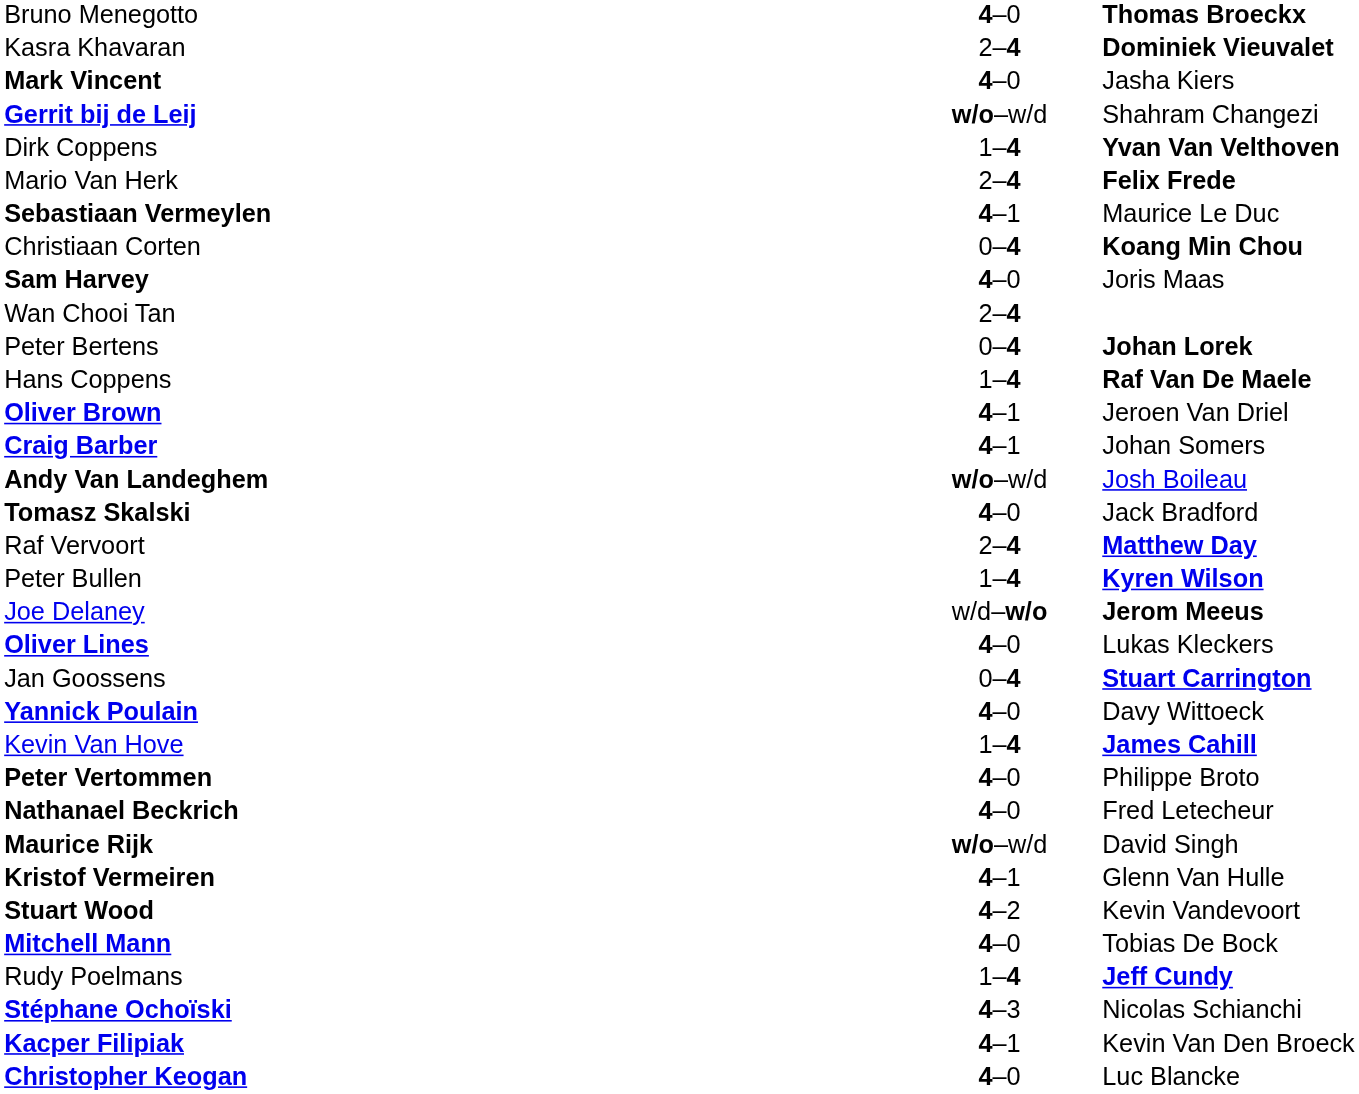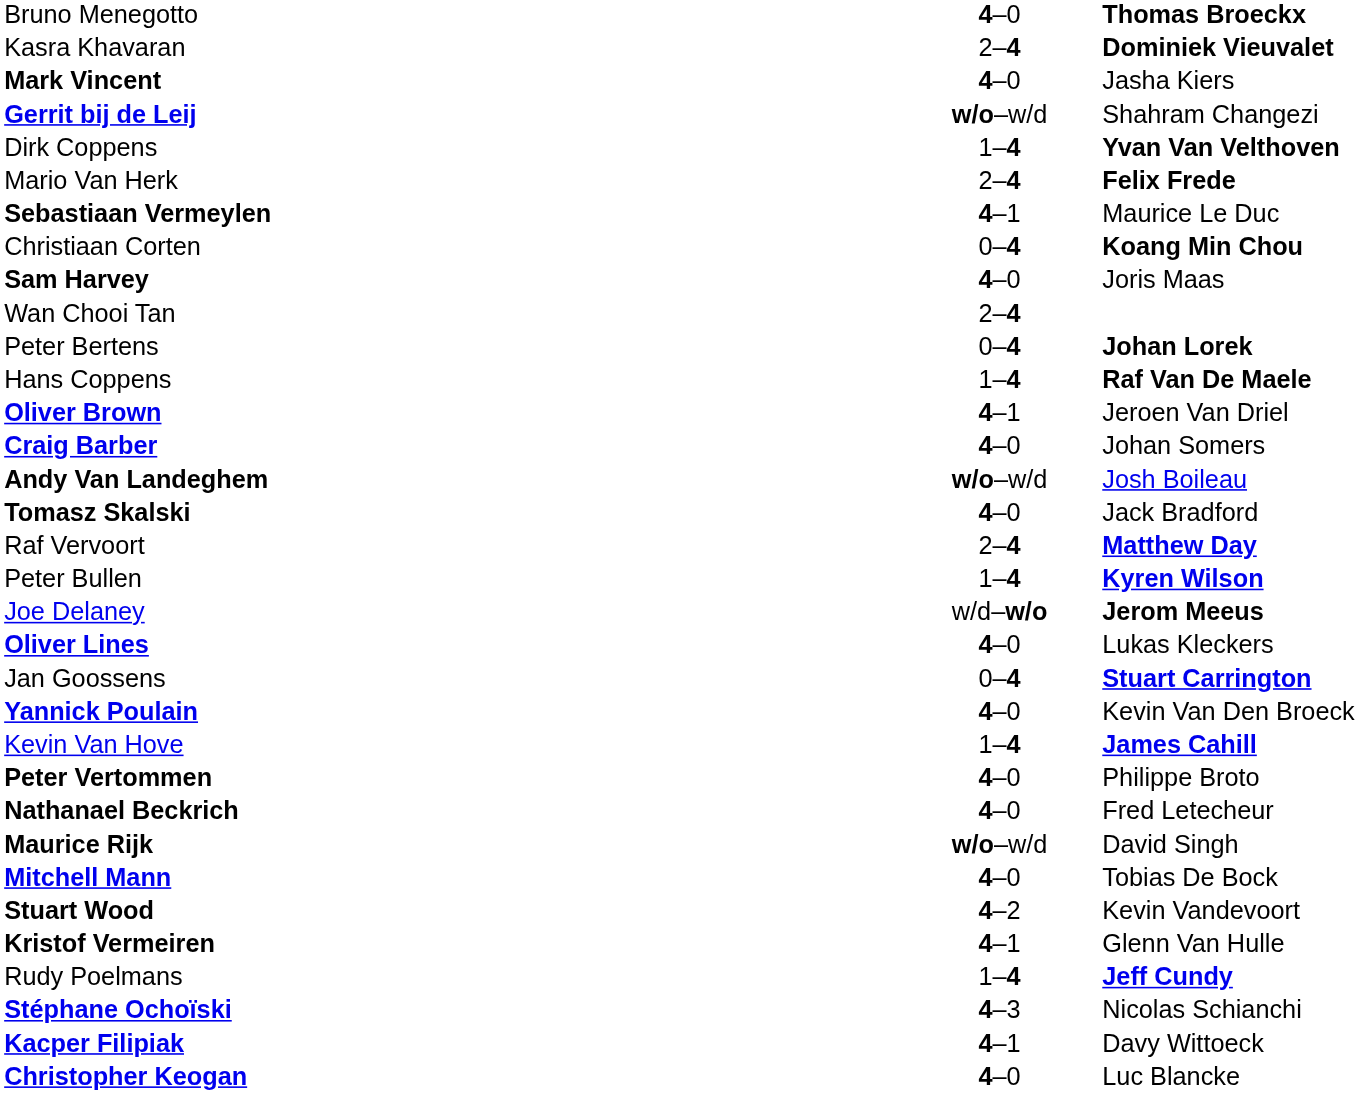 <table width="100%" cellspacing="1">
 <tr>
 <th width=45%></th>
 <th width=10%></th>
 <th width=45%></th>
 </tr>
 <tr>
 <td> Bruno Menegotto</td>
 <td align="center"><strong>4</strong>–0</td>
 <td> <strong>Thomas Broeckx</strong></td>
 </tr>
 <tr>
 <td> Kasra Khavaran</td>
 <td align="center">2–<strong>4</strong></td>
 <td> <strong>Dominiek Vieuvalet</strong></td>
 </tr>
 <tr>
 <td> <strong>Mark Vincent</strong></td>
 <td align="center"><strong>4</strong>–0</td>
 <td> Jasha Kiers</td>
 </tr>
 <tr>
 <td> <strong><a href='#'>Gerrit bij de Leij</a></strong></td>
 <td align="center"><strong>w/o</strong>–w/d</td>
 <td> Shahram Changezi</td>
 </tr>
 <tr>
 <td> Dirk Coppens</td>
 <td align="center">1–<strong>4</strong></td>
 <td> <strong>Yvan Van Velthoven</strong></td>
 </tr>
 <tr>
 <td> Mario Van Herk</td>
 <td align="center">2–<strong>4</strong></td>
 <td> <strong>Felix Frede</strong></td>
 </tr>
 <tr>
 <td> <strong>Sebastiaan Vermeylen</strong></td>
 <td align="center"><strong>4</strong>–1</td>
 <td> Maurice Le Duc</td>
 </tr>
 <tr>
 <td> Christiaan Corten</td>
 <td align="center">0–<strong>4</strong></td>
 <td> <strong>Koang Min Chou</strong></td>
 </tr>
 <tr>
 <td> <strong>Sam Harvey</strong></td>
 <td align="center"><strong>4</strong>–0</td>
 <td> Joris Maas</td>
 </tr>
 <tr>
 <td> Wan Chooi Tan</td>
 <td align="center">2–<strong>4</strong></td>
 <td></td>
 </tr>
 <tr>
 <td> Peter Bertens</td>
 <td align="center">0–<strong>4</strong></td>
 <td> <strong>Johan Lorek</strong></td>
 </tr>
 <tr>
 <td> Hans Coppens</td>
 <td align="center">1–<strong>4</strong></td>
 <td> <strong>Raf Van De Maele</strong></td>
 </tr>
 <tr>
 <td> <strong><a href='#'>Oliver Brown</a></strong></td>
 <td align="center"><strong>4</strong>–1</td>
 <td> Jeroen Van Driel</td>
 </tr>
 <tr>
 <td> <strong><a href='#'>Craig Barber</a></strong></td>
-<td align="center"><strong>4</strong>–1</td>
+<td align="center"><strong>4</strong>–0</td>
 <td> Johan Somers</td>
 </tr>
 <tr>
 <td> <strong>Andy Van Landeghem</strong></td>
 <td align="center"><strong>w/o</strong>–w/d</td>
 <td> <a href='#'>Josh Boileau</a></td>
 </tr>
 <tr>
 <td> <strong>Tomasz Skalski</strong></td>
 <td align="center"><strong>4</strong>–0</td>
 <td> Jack Bradford</td>
 </tr>
 <tr>
 <td> Raf Vervoort</td>
 <td align="center">2–<strong>4</strong></td>
 <td> <strong><a href='#'>Matthew Day</a></strong></td>
 </tr>
 <tr>
 <td> Peter Bullen</td>
 <td align="center">1–<strong>4</strong></td>
 <td> <strong><a href='#'>Kyren Wilson</a></strong></td>
 </tr>
 <tr>
 <td> <a href='#'>Joe Delaney</a></td>
 <td align="center">w/d–<strong>w/o</strong></td>
 <td> <strong>Jerom Meeus</strong></td>
 </tr>
 <tr>
 <td> <strong><a href='#'>Oliver Lines</a></strong></td>
 <td align="center"><strong>4</strong>–0</td>
 <td> Lukas Kleckers</td>
 </tr>
 <tr>
 <td> Jan Goossens</td>
 <td align="center">0–<strong>4</strong></td>
 <td> <strong><a href='#'>Stuart Carrington</a></strong></td>
 </tr>
 <tr>
 <td> <strong><a href='#'>Yannick Poulain</a></strong></td>
 <td align="center"><strong>4</strong>–0</td>
-<td> Davy Wittoeck</td>
+<td> Kevin Van Den Broeck</td>
 </tr>
 <tr>
 <td> <a href='#'>Kevin Van Hove</a></td>
 <td align="center">1–<strong>4</strong></td>
 <td> <strong><a href='#'>James Cahill</a></strong></td>
 </tr>
 <tr>
 <td> <strong>Peter Vertommen</strong></td>
 <td align="center"><strong>4</strong>–0</td>
 <td> Philippe Broto</td>
 </tr>
 <tr>
 <td> <strong>Nathanael Beckrich</strong></td>
 <td align="center"><strong>4</strong>–0</td>
 <td> Fred Letecheur</td>
 </tr>
 <tr>
 <td> <strong>Maurice Rijk</strong></td>
 <td align="center"><strong>w/o</strong>–w/d</td>
 <td> David Singh</td>
 </tr>
 <tr>
-<td> <strong>Kristof Vermeiren</strong></td>
-<td align="center"><strong>4</strong>–1</td>
-<td> Glenn Van Hulle</td>
+<td> <strong><a href='#'>Mitchell Mann</a></strong></td>
+<td align="center"><strong>4</strong>–0</td>
+<td> Tobias De Bock</td>
 </tr>
 <tr>
 <td> <strong>Stuart Wood</strong></td>
 <td align="center"><strong>4</strong>–2</td>
 <td> Kevin Vandevoort</td>
 </tr>
 <tr>
-<td> <strong><a href='#'>Mitchell Mann</a></strong></td>
-<td align="center"><strong>4</strong>–0</td>
-<td> Tobias De Bock</td>
+<td> <strong>Kristof Vermeiren</strong></td>
+<td align="center"><strong>4</strong>–1</td>
+<td> Glenn Van Hulle</td>
 </tr>
 <tr>
 <td> Rudy Poelmans</td>
 <td align="center">1–<strong>4</strong></td>
 <td> <strong><a href='#'>Jeff Cundy</a></strong></td>
 </tr>
 <tr>
 <td> <strong><a href='#'>Stéphane Ochoïski</a></strong></td>
 <td align="center"><strong>4</strong>–3</td>
 <td> Nicolas Schianchi</td>
 </tr>
 <tr>
 <td> <strong><a href='#'>Kacper Filipiak</a></strong></td>
 <td align="center"><strong>4</strong>–1</td>
-<td> Kevin Van Den Broeck</td>
+<td> Davy Wittoeck</td>
 </tr>
 <tr>
 <td> <strong><a href='#'>Christopher Keogan</a></strong></td>
 <td align="center"><strong>4</strong>–0</td>
 <td> Luc Blancke</td>
 </tr>
 </table>
